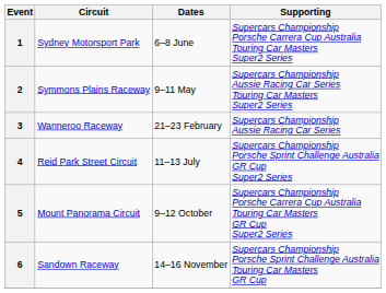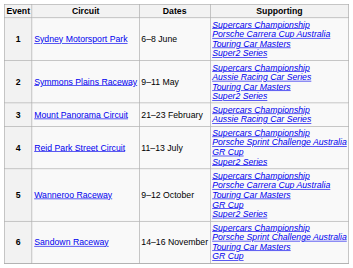 <table class="wikitable" style="font-size: 85%">
 <tr>
 <th>Event</th>
 <th>Circuit</th>
 <th>Dates</th>
 <th>Supporting</th>
 </tr>
 <tr>
 <th>1</th>
 <td> <a href='#'>Sydney Motorsport Park</a></td>
 <td>6–8 June</td>
 <td><em><a href='#'>Supercars Championship</a><br><a href='#'>Porsche Carrera Cup Australia</a><br><a href='#'>Touring Car Masters</a><br><a href='#'>Super2 Series</a></em></td>
 </tr>
 <tr>
 <th>2</th>
 <td> <a href='#'>Symmons Plains Raceway</a></td>
 <td>9–11 May</td>
 <td><em><a href='#'>Supercars Championship</a><br><a href='#'>Aussie Racing Car Series</a><br><a href='#'>Touring Car Masters</a><br><a href='#'>Super2 Series</a></em></td>
 </tr>
 <tr>
 <th>3</th>
-<td> <a href='#'>Wanneroo Raceway</a></td>
+<td> <a href='#'>Mount Panorama Circuit</a></td>
 <td>21–23 February</td>
 <td><em><a href='#'>Supercars Championship</a><br><a href='#'>Aussie Racing Car Series</a></em></td>
 </tr>
 <tr>
 <th>4</th>
 <td> <a href='#'>Reid Park Street Circuit</a></td>
 <td>11–13 July</td>
 <td><em><a href='#'>Supercars Championship</a><br><a href='#'>Porsche Sprint Challenge Australia</a><br><a href='#'>GR Cup</a><br><a href='#'>Super2 Series</a></em></td>
 </tr>
 <tr>
 <th>5</th>
-<td> <a href='#'>Mount Panorama Circuit</a></td>
+<td> <a href='#'>Wanneroo Raceway</a></td>
 <td>9–12 October</td>
 <td><em><a href='#'>Supercars Championship</a><br><a href='#'>Porsche Carrera Cup Australia</a><br><a href='#'>Touring Car Masters</a><br><a href='#'>GR Cup</a><br><a href='#'>Super2 Series</a></em></td>
 </tr>
 <tr>
 <th>6</th>
 <td> <a href='#'>Sandown Raceway</a></td>
 <td>14–16 November</td>
 <td><em><a href='#'>Supercars Championship</a><br><a href='#'>Porsche Sprint Challenge Australia</a><br><a href='#'>Touring Car Masters</a><br><a href='#'>GR Cup</a></em></td>
 </tr>
 <tr>
 </tr>
 </table>
